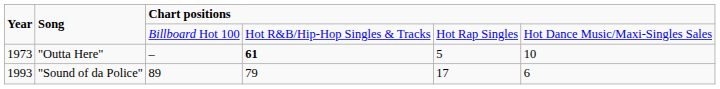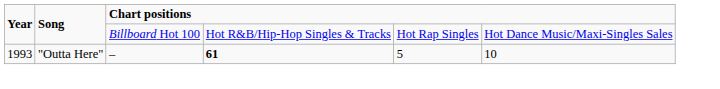 <table class="wikitable">
 <tr>
 <td rowspan="2"><strong>Year</strong></td>
 <td rowspan="2"><strong>Song</strong></td>
 <td colspan="4"><strong>Chart positions</strong></td>
 </tr>
 <tr>
 <td><a href='#'><em>Billboard</em> Hot 100</a></td>
 <td><a href='#'>Hot R&B/Hip-Hop Singles & Tracks</a></td>
 <td><a href='#'>Hot Rap Singles</a></td>
 <td><a href='#'>Hot Dance Music/Maxi-Singles Sales</a></td>
 </tr>
 <tr>
-<td>1973</td>
+<td>1993</td>
 <td>"Outta Here"</td>
 <td>–</td>
 <td><strong>61</strong></td>
 <td>5</td>
 <td>10</td>
 </tr>
-<tr>
-<td>1993</td>
-<td>"Sound of da Police"</td>
-<td>89</td>
-<td>79</td>
-<td>17</td>
-<td>6</td>
-</tr>
 </table>
